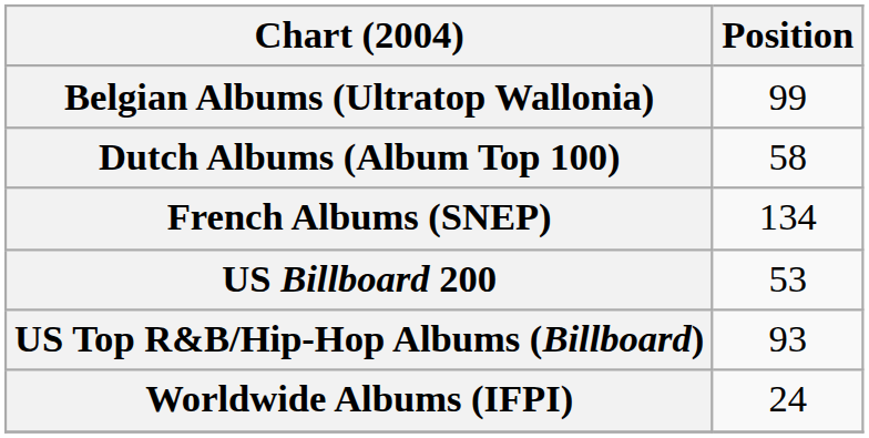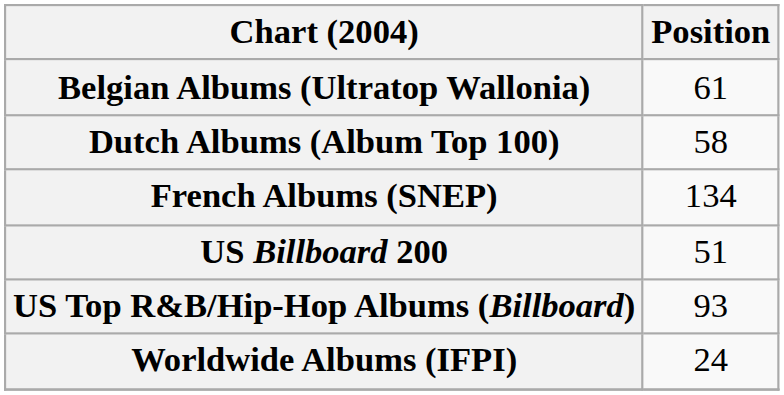 <table class="wikitable sortable plainrowheaders" style="text-align:center">
 <tr>
 <th scope="col">Chart (2004)</th>
 <th scope="col">Position</th>
 </tr>
 <tr>
 <th scope="row">Belgian Albums (Ultratop Wallonia)</th>
-<td>99</td>
+<td>61</td>
 </tr>
 <tr>
 <th scope="row">Dutch Albums (Album Top 100)</th>
 <td>58</td>
 </tr>
 <tr>
 <th scope="row">French Albums (SNEP)</th>
 <td>134</td>
 </tr>
 <tr>
 <th scope="row">US <em>Billboard</em> 200</th>
-<td>53</td>
+<td>51</td>
 </tr>
 <tr>
 <th scope="row">US Top R&B/Hip-Hop Albums (<em>Billboard</em>)</th>
 <td>93</td>
 </tr>
 <tr>
 <th scope="row">Worldwide Albums (IFPI)</th>
 <td style="text-align:center;">24</td>
 </tr>
 <tr>
 </tr>
 </table>
